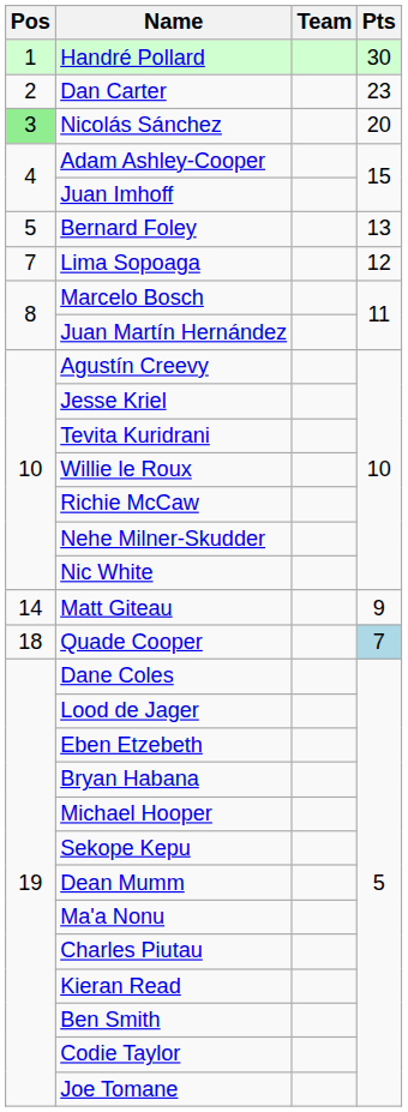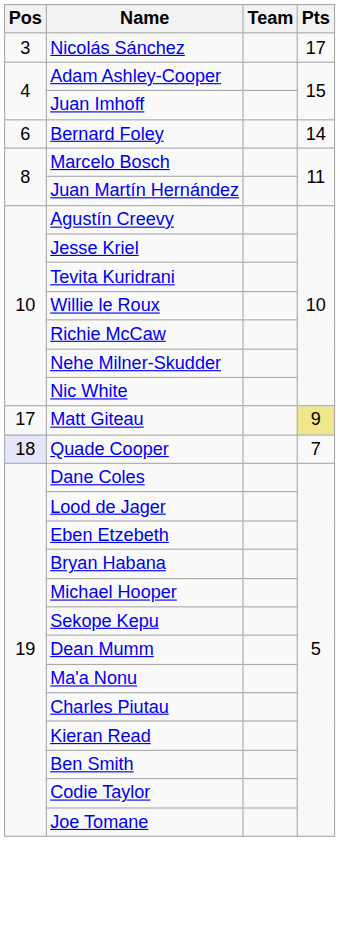 <table class="wikitable" style="text-align:center">
 <tr>
 <th>Pos</th>
 <th>Name</th>
 <th>Team</th>
 <th>Pts</th>
 </tr>
-<tr style="background:#d0ffd0">
-<td>1</td>
-<td align="left"><a href='#'>Handré Pollard</a></td>
-<td align="left"></td>
-<td>30</td>
-</tr>
 <tr>
-<td>2</td>
-<td align="left"><a href='#'>Dan Carter</a></td>
-<td align="left"></td>
-<td>23</td>
-</tr>
-<tr>
-<td style="background: lightgreen;">3</td>
+<td>3</td>
 <td align="left"><a href='#'>Nicolás Sánchez</a></td>
 <td align="left"></td>
-<td>20</td>
+<td>17</td>
 </tr>
 <tr>
 <td rowspan=2>4</td>
 <td align="left"><a href='#'>Adam Ashley-Cooper</a></td>
 <td align="left"></td>
 <td rowspan=2>15</td>
 </tr>
 <tr>
 <td align="left"><a href='#'>Juan Imhoff</a></td>
 <td align="left"></td>
 </tr>
 <tr>
-<td>5</td>
+<td>6</td>
 <td align="left"><a href='#'>Bernard Foley</a></td>
 <td align="left"></td>
-<td>13</td>
-</tr>
-<tr>
-<td>7</td>
-<td align="left"><a href='#'>Lima Sopoaga</a></td>
-<td align="left"></td>
-<td>12</td>
+<td>14</td>
 </tr>
 <tr>
 <td rowspan=2>8</td>
 <td align="left"><a href='#'>Marcelo Bosch</a></td>
 <td align="left"></td>
 <td rowspan=2>11</td>
 </tr>
 <tr>
 <td align="left"><a href='#'>Juan Martín Hernández</a></td>
 <td align="left"></td>
 </tr>
 <tr>
 <td rowspan=7>10</td>
 <td align="left"><a href='#'>Agustín Creevy</a></td>
 <td align="left"></td>
 <td rowspan=7>10</td>
 </tr>
 <tr>
 <td align="left"><a href='#'>Jesse Kriel</a></td>
 <td align="left"></td>
 </tr>
 <tr>
 <td align="left"><a href='#'>Tevita Kuridrani</a></td>
 <td align="left"></td>
 </tr>
 <tr>
 <td align="left"><a href='#'>Willie le Roux</a></td>
 <td align="left"></td>
 </tr>
 <tr>
 <td align="left"><a href='#'>Richie McCaw</a></td>
 <td align="left"></td>
 </tr>
 <tr>
 <td align="left"><a href='#'>Nehe Milner-Skudder</a></td>
 <td align="left"></td>
 </tr>
 <tr>
 <td align="left"><a href='#'>Nic White</a></td>
 <td align="left"></td>
 </tr>
 <tr>
-<td>14</td>
+<td>17</td>
 <td align="left"><a href='#'>Matt Giteau</a></td>
 <td align="left"></td>
-<td>9</td>
+<td style="background: khaki;">9</td>
 </tr>
 <tr>
-<td>18</td>
+<td style="background: lavender;">18</td>
 <td align="left"><a href='#'>Quade Cooper</a></td>
 <td align="left"></td>
-<td style="background: lightblue;">7</td>
+<td>7</td>
 </tr>
 <tr>
 <td rowspan=13>19</td>
 <td align="left"><a href='#'>Dane Coles</a></td>
 <td align="left"></td>
 <td rowspan=13>5</td>
 </tr>
 <tr>
 <td align="left"><a href='#'>Lood de Jager</a></td>
 <td align="left"></td>
 </tr>
 <tr>
 <td align="left"><a href='#'>Eben Etzebeth</a></td>
 <td align="left"></td>
 </tr>
 <tr>
 <td align="left"><a href='#'>Bryan Habana</a></td>
 <td align="left"></td>
 </tr>
 <tr>
 <td align="left"><a href='#'>Michael Hooper</a></td>
 <td align="left"></td>
 </tr>
 <tr>
 <td align="left"><a href='#'>Sekope Kepu</a></td>
 <td align="left"></td>
 </tr>
 <tr>
 <td align="left"><a href='#'>Dean Mumm</a></td>
 <td align="left"></td>
 </tr>
 <tr>
 <td align="left"><a href='#'>Ma'a Nonu</a></td>
 <td align="left"></td>
 </tr>
 <tr>
 <td align="left"><a href='#'>Charles Piutau</a></td>
 <td align="left"></td>
 </tr>
 <tr>
 <td align="left"><a href='#'>Kieran Read</a></td>
 <td align="left"></td>
 </tr>
 <tr>
 <td align="left"><a href='#'>Ben Smith</a></td>
 <td align="left"></td>
 </tr>
 <tr>
 <td align="left"><a href='#'>Codie Taylor</a></td>
 <td align="left"></td>
 </tr>
 <tr>
 <td align="left"><a href='#'>Joe Tomane</a></td>
 <td align="left"></td>
 </tr>
 </table>
